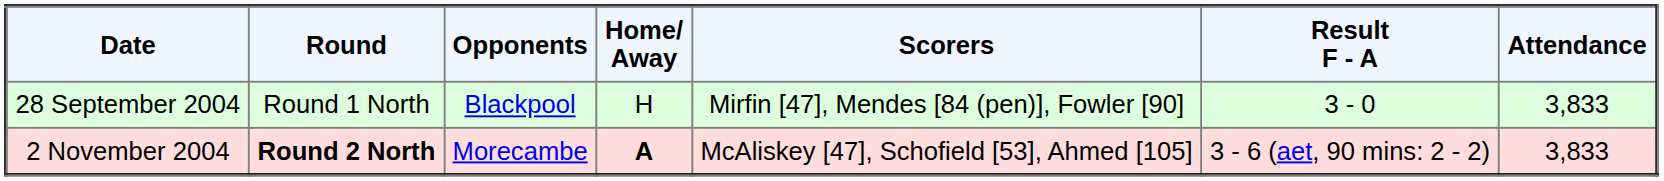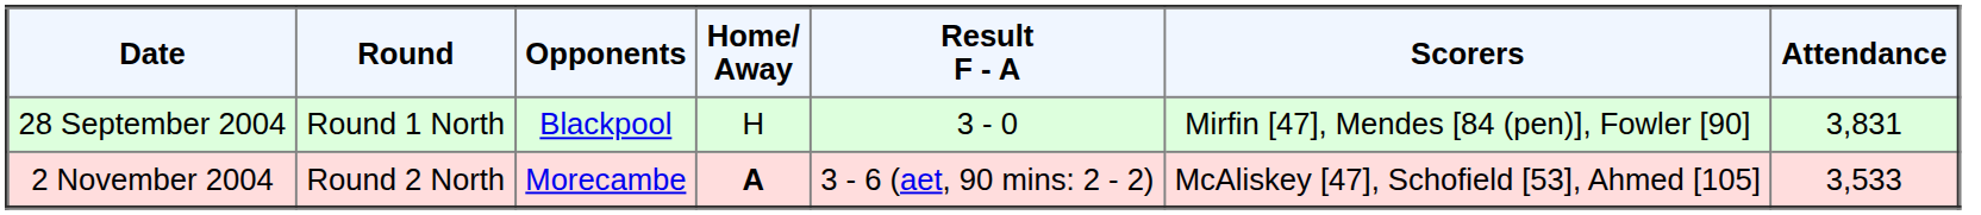 <table border="2" cellpadding="4" style="border-collapse:collapse; text-align:center; font-size:smaller;">
 <tr style="background:#f0f6ff;">
 <th><strong>Date</strong></th>
 <th><strong>Round</strong></th>
 <th><strong>Opponents</strong></th>
 <th><strong>Home/<br>Away</strong></th>
+<th><strong>Result<br>F - A</strong></th>
 <th><strong>Scorers</strong></th>
-<th><strong>Result<br>F - A</strong></th>
 <th><strong>Attendance</strong></th>
 </tr>
 <tr bgcolor="#ddffdd">
 <td>28 September 2004</td>
 <td>Round 1 North</td>
 <td><a href='#'>Blackpool</a></td>
 <td>H</td>
+<td>3 - 0</td>
 <td>Mirfin [47], Mendes [84 (pen)], Fowler [90]</td>
-<td>3 - 0</td>
-<td>3,833</td>
+<td>3,831</td>
 </tr>
 <tr bgcolor="#ffdddd">
 <td>2 November 2004</td>
-<td><strong>Round 2 North</strong></td>
+<td>Round 2 North</td>
 <td><a href='#'>Morecambe</a></td>
 <td><strong>A</strong></td>
+<td>3 - 6 (<a href='#'>aet</a>, 90 mins: 2 - 2)</td>
 <td>McAliskey [47], Schofield [53], Ahmed [105]</td>
-<td>3 - 6 (<a href='#'>aet</a>, 90 mins: 2 - 2)</td>
-<td>3,833</td>
+<td>3,533</td>
 </tr>
 </table>
